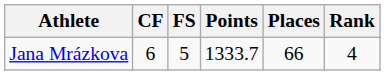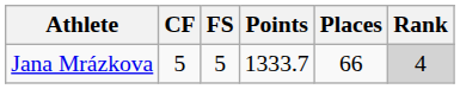 <table class="wikitable" border="1" style="font-size:90%">
 <tr>
 <th>Athlete</th>
 <th>CF</th>
 <th>FS</th>
 <th>Points</th>
 <th>Places</th>
 <th>Rank</th>
 </tr>
 <tr align=center>
 <td align=left><a href='#'>Jana Mrázkova</a></td>
-<td>6</td>
+<td>5</td>
 <td>5</td>
 <td>1333.7</td>
 <td>66</td>
-<td>4</td>
+<td style="background: lightgrey;">4</td>
 </tr>
 </table>
